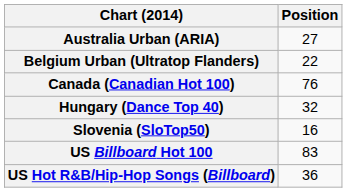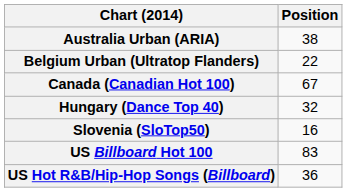 <table class="wikitable plainrowheaders sortable" style="text-align:center;">
 <tr>
 <th>Chart (2014)</th>
 <th>Position</th>
 </tr>
 <tr>
 <th scope="row">Australia Urban (ARIA)</th>
-<td>27</td>
+<td>38</td>
 </tr>
 <tr>
 <th scope="row">Belgium Urban (Ultratop Flanders)</th>
 <td>22</td>
 </tr>
 <tr>
 <th scope="row">Canada (<a href='#'>Canadian Hot 100</a>)</th>
-<td>76</td>
+<td>67</td>
 </tr>
 <tr>
 <th scope="row">Hungary (<a href='#'>Dance Top 40</a>)</th>
 <td>32</td>
 </tr>
 <tr>
 <th scope="row">Slovenia (<a href='#'>SloTop50</a>)</th>
 <td align=center>16</td>
 </tr>
 <tr>
 <th scope="row">US <a href='#'><em>Billboard</em> Hot 100</a></th>
 <td style="text-align:center;">83</td>
 </tr>
 <tr>
 <th scope="row">US <a href='#'>Hot R&B/Hip-Hop Songs</a> (<em><a href='#'>Billboard</a></em>)</th>
 <td style="text-align:center;">36</td>
 </tr>
 </table>
